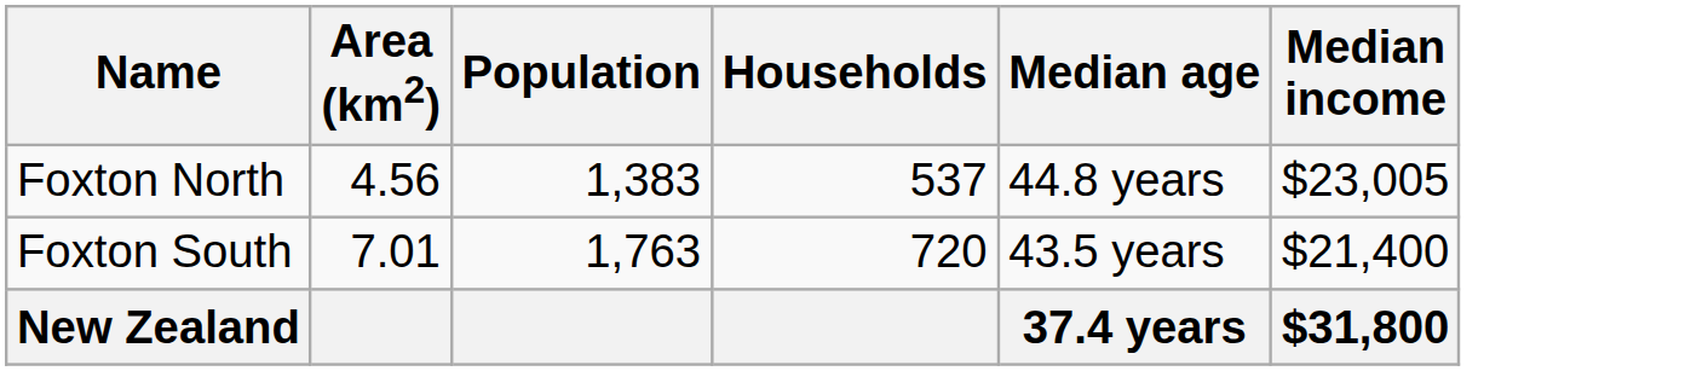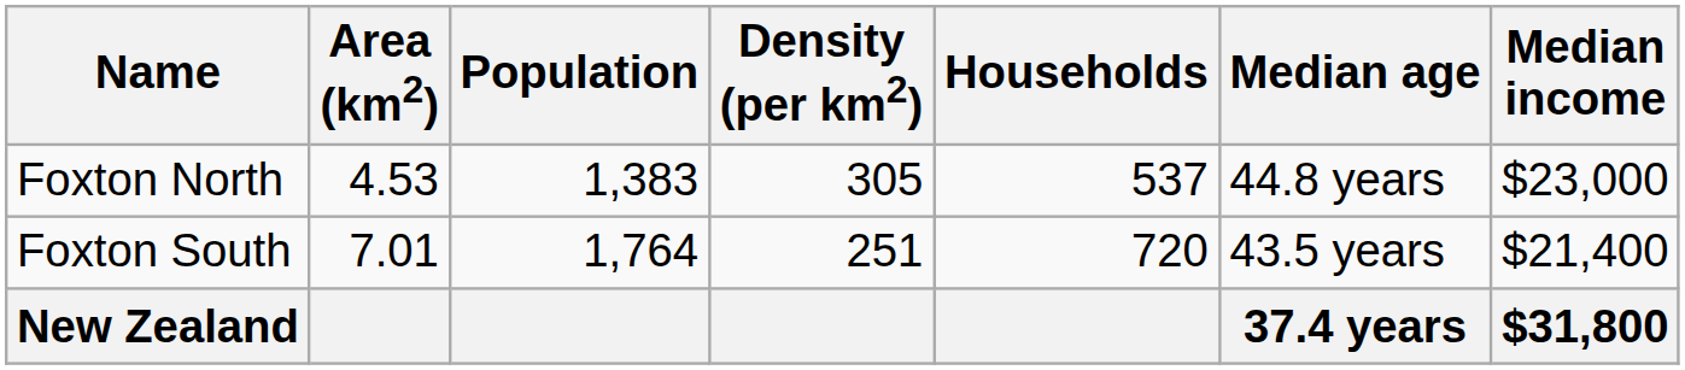 <table class="wikitable">
 <tr>
 <th>Name</th>
 <th>Area<br>(km<sup>2</sup>)</th>
 <th>Population</th>
+<th>Density<br>(per km<sup>2</sup>)</th>
 <th>Households</th>
 <th>Median age</th>
 <th>Median<br>income</th>
 </tr>
 <tr>
 <td>Foxton North</td>
-<td style="text-align:right;">4.56</td>
+<td style="text-align:right;">4.53</td>
 <td style="text-align:right;">1,383</td>
+<td style="text-align:right;">305</td>
 <td style="text-align:right;">537</td>
 <td>44.8 years</td>
-<td>$23,005</td>
+<td>$23,000</td>
 </tr>
 <tr>
 <td>Foxton South</td>
 <td style="text-align:right;">7.01</td>
-<td style="text-align:right;">1,763</td>
+<td style="text-align:right;">1,764</td>
+<td style="text-align:right;">251</td>
 <td style="text-align:right;">720</td>
 <td>43.5 years</td>
 <td>$21,400</td>
 </tr>
 <tr>
 <th>New Zealand</th>
 <th></th>
 <th></th>
 <th></th>
+<th></th>
 <th>37.4 years</th>
 <th style="text-align:left;">$31,800</th>
 </tr>
 </table>
